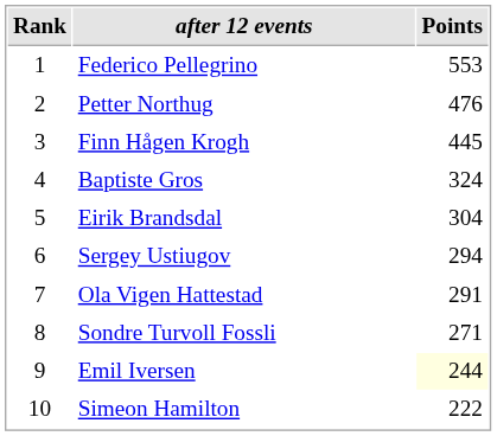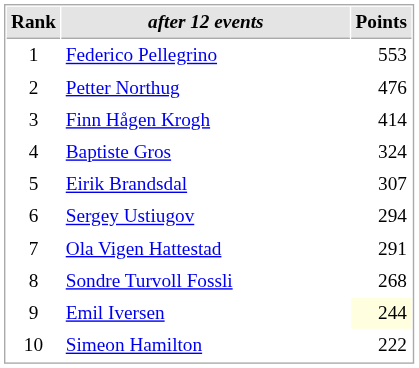 <table cellspacing="1" cellpadding="3" style="border:1px solid #AAAAAA;font-size:86%">
 <tr style="background-color: #E4E4E4;">
 <th style="border-bottom:1px solid #AAAAAA" width=10>Rank</th>
 <th style="border-bottom:1px solid #AAAAAA" width=200><em>after 12 events</em></th>
 <th style="border-bottom:1px solid #AAAAAA" width=20 align=right>Points</th>
 </tr>
 <tr>
 <td align=center>1</td>
 <td> <a href='#'>Federico Pellegrino</a></td>
 <td align=right>553</td>
 </tr>
 <tr>
 <td align=center>2</td>
 <td> <a href='#'>Petter Northug</a></td>
 <td align=right>476</td>
 </tr>
 <tr>
 <td align=center>3</td>
 <td> <a href='#'>Finn Hågen Krogh</a></td>
-<td align=right>445</td>
+<td align=right>414</td>
 </tr>
 <tr>
 <td align=center>4</td>
 <td> <a href='#'>Baptiste Gros</a></td>
 <td align=right>324</td>
 </tr>
 <tr>
 <td align=center>5</td>
 <td> <a href='#'>Eirik Brandsdal</a></td>
-<td align=right>304</td>
+<td align=right>307</td>
 </tr>
 <tr>
 <td align=center>6</td>
 <td> <a href='#'>Sergey Ustiugov</a></td>
 <td align=right>294</td>
 </tr>
 <tr>
 <td align=center>7</td>
 <td> <a href='#'>Ola Vigen Hattestad</a></td>
 <td align=right>291</td>
 </tr>
 <tr>
 <td align=center>8</td>
 <td> <a href='#'>Sondre Turvoll Fossli</a></td>
-<td align=right>271</td>
+<td align=right>268</td>
 </tr>
 <tr>
 <td align=center>9</td>
 <td> <a href='#'>Emil Iversen</a></td>
 <td align=right style="background: lightyellow;">244</td>
 </tr>
 <tr>
 <td align=center>10</td>
 <td> <a href='#'>Simeon Hamilton</a></td>
 <td align=right>222</td>
 </tr>
 </table>
